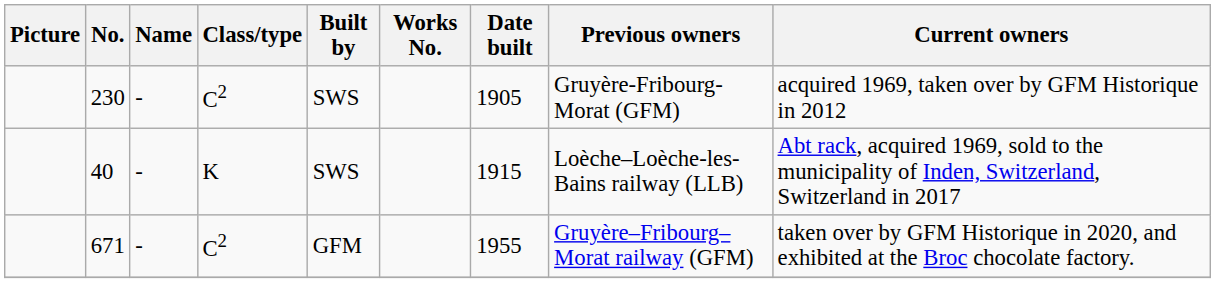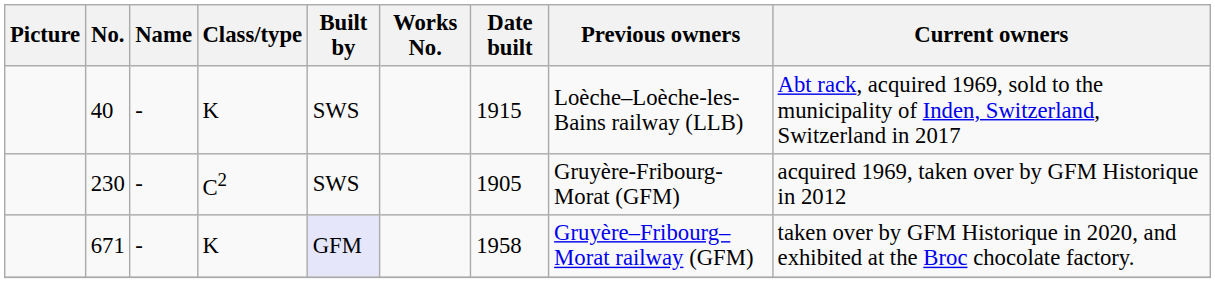 <table class="wikitable" width="850">
 <tr>
 <th>Picture</th>
 <th>No.</th>
 <th>Name</th>
 <th>Class/type</th>
 <th>Built by</th>
 <th>Works No.</th>
 <th>Date built</th>
 <th>Previous owners</th>
 <th>Current owners</th>
 </tr>
 <tr>
 <td></td>
+<td>40</td>
+<td>-</td>
+<td>K</td>
+<td>SWS</td>
+<td></td>
+<td>1915</td>
+<td>Loèche–Loèche-les-Bains railway (LLB)</td>
+<td><a href='#'>Abt rack</a>, acquired 1969, sold to the municipality of <a href='#'>Inden, Switzerland</a>, Switzerland in 2017</td>
+</tr>
+<tr>
+<td></td>
 <td>230</td>
 <td>-</td>
 <td>C<sup>2</sup></td>
 <td>SWS</td>
 <td></td>
 <td>1905</td>
 <td>Gruyère-Fribourg-Morat (GFM)</td>
 <td>acquired 1969, taken over by GFM Historique in 2012</td>
 </tr>
 <tr>
 <td></td>
-<td>40</td>
+<td>671</td>
 <td>-</td>
 <td>K</td>
-<td>SWS</td>
+<td style="background: lavender;">GFM</td>
 <td></td>
-<td>1915</td>
-<td>Loèche–Loèche-les-Bains railway (LLB)</td>
-<td><a href='#'>Abt rack</a>, acquired 1969, sold to the municipality of <a href='#'>Inden, Switzerland</a>, Switzerland in 2017</td>
-</tr>
-<tr>
-<td></td>
-<td>671</td>
-<td>-</td>
-<td>C<sup>2</sup></td>
-<td>GFM</td>
-<td></td>
-<td>1955</td>
+<td>1958</td>
 <td><a href='#'>Gruyère–Fribourg–Morat railway</a> (GFM)</td>
 <td>taken over by GFM Historique in 2020, and exhibited at the <a href='#'>Broc</a> chocolate factory.</td>
 </tr>
 <tr>
 </tr>
 </table>
